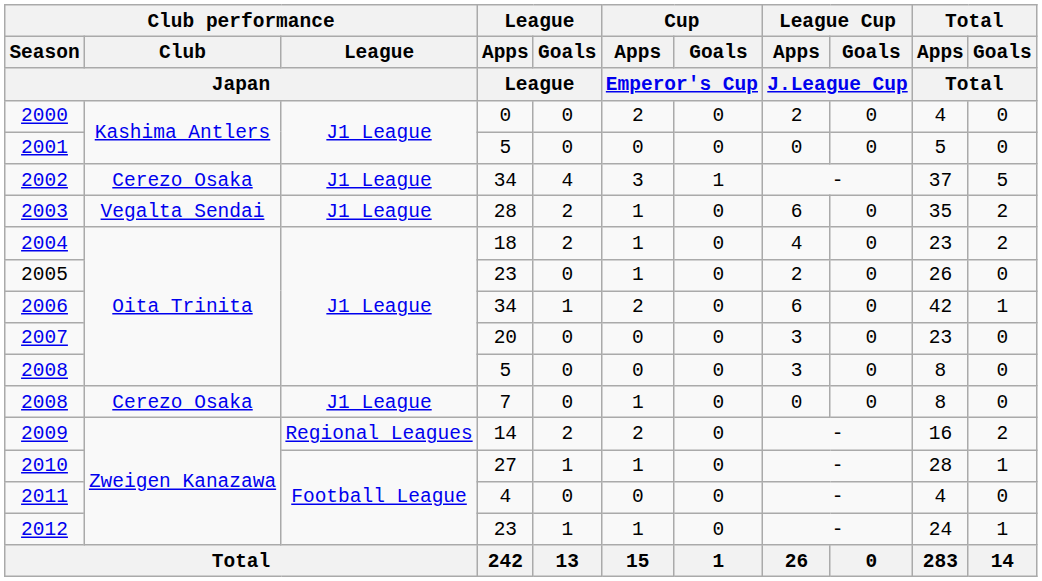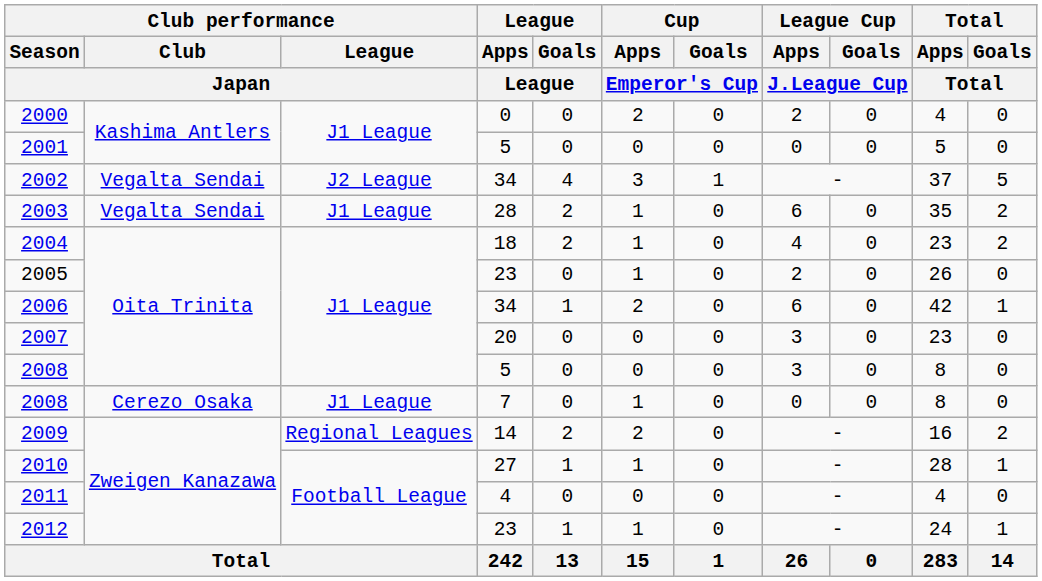 <table class="wikitable" style="text-align:center;">
 <tr>
 <th colspan=3>Club performance</th>
 <th colspan=2>League</th>
 <th colspan=2>Cup</th>
 <th colspan=2>League Cup</th>
 <th colspan=2>Total</th>
 </tr>
 <tr>
 <th>Season</th>
 <th>Club</th>
 <th>League</th>
 <th>Apps</th>
 <th>Goals</th>
 <th>Apps</th>
 <th>Goals</th>
 <th>Apps</th>
 <th>Goals</th>
 <th>Apps</th>
 <th>Goals</th>
 </tr>
 <tr>
 <th colspan=3>Japan</th>
 <th colspan=2>League</th>
 <th colspan=2><a href='#'>Emperor's Cup</a></th>
 <th colspan=2><a href='#'>J.League Cup</a></th>
 <th colspan=2>Total</th>
 </tr>
 <tr>
 <td><a href='#'>2000</a></td>
 <td rowspan="2"><a href='#'>Kashima Antlers</a></td>
 <td rowspan="2"><a href='#'>J1 League</a></td>
 <td>0</td>
 <td>0</td>
 <td>2</td>
 <td>0</td>
 <td>2</td>
 <td>0</td>
 <td>4</td>
 <td>0</td>
 </tr>
 <tr>
 <td><a href='#'>2001</a></td>
 <td>5</td>
 <td>0</td>
 <td>0</td>
 <td>0</td>
 <td>0</td>
 <td>0</td>
 <td>5</td>
 <td>0</td>
 </tr>
 <tr>
 <td><a href='#'>2002</a></td>
-<td><a href='#'>Cerezo Osaka</a></td>
-<td><a href='#'>J1 League</a></td>
+<td><a href='#'>Vegalta Sendai</a></td>
+<td><a href='#'>J2 League</a></td>
 <td>34</td>
 <td>4</td>
 <td>3</td>
 <td>1</td>
 <td colspan="2">-</td>
 <td>37</td>
 <td>5</td>
 </tr>
 <tr>
 <td><a href='#'>2003</a></td>
 <td><a href='#'>Vegalta Sendai</a></td>
 <td><a href='#'>J1 League</a></td>
 <td>28</td>
 <td>2</td>
 <td>1</td>
 <td>0</td>
 <td>6</td>
 <td>0</td>
 <td>35</td>
 <td>2</td>
 </tr>
 <tr>
 <td><a href='#'>2004</a></td>
 <td rowspan="5"><a href='#'>Oita Trinita</a></td>
 <td rowspan="5"><a href='#'>J1 League</a></td>
 <td>18</td>
 <td>2</td>
 <td>1</td>
 <td>0</td>
 <td>4</td>
 <td>0</td>
 <td>23</td>
 <td>2</td>
 </tr>
 <tr>
 <td>2005</td>
 <td>23</td>
 <td>0</td>
 <td>1</td>
 <td>0</td>
 <td>2</td>
 <td>0</td>
 <td>26</td>
 <td>0</td>
 </tr>
 <tr>
 <td><a href='#'>2006</a></td>
 <td>34</td>
 <td>1</td>
 <td>2</td>
 <td>0</td>
 <td>6</td>
 <td>0</td>
 <td>42</td>
 <td>1</td>
 </tr>
 <tr>
 <td><a href='#'>2007</a></td>
 <td>20</td>
 <td>0</td>
 <td>0</td>
 <td>0</td>
 <td>3</td>
 <td>0</td>
 <td>23</td>
 <td>0</td>
 </tr>
 <tr>
 <td><a href='#'>2008</a></td>
 <td>5</td>
 <td>0</td>
 <td>0</td>
 <td>0</td>
 <td>3</td>
 <td>0</td>
 <td>8</td>
 <td>0</td>
 </tr>
 <tr>
 <td><a href='#'>2008</a></td>
 <td><a href='#'>Cerezo Osaka</a></td>
 <td><a href='#'>J1 League</a></td>
 <td>7</td>
 <td>0</td>
 <td>1</td>
 <td>0</td>
 <td>0</td>
 <td>0</td>
 <td>8</td>
 <td>0</td>
 </tr>
 <tr>
 <td><a href='#'>2009</a></td>
 <td rowspan="4"><a href='#'>Zweigen Kanazawa</a></td>
 <td><a href='#'>Regional Leagues</a></td>
 <td>14</td>
 <td>2</td>
 <td>2</td>
 <td>0</td>
 <td colspan="2">-</td>
 <td>16</td>
 <td>2</td>
 </tr>
 <tr>
 <td><a href='#'>2010</a></td>
 <td rowspan="3"><a href='#'>Football League</a></td>
 <td>27</td>
 <td>1</td>
 <td>1</td>
 <td>0</td>
 <td colspan="2">-</td>
 <td>28</td>
 <td>1</td>
 </tr>
 <tr>
 <td><a href='#'>2011</a></td>
 <td>4</td>
 <td>0</td>
 <td>0</td>
 <td>0</td>
 <td colspan="2">-</td>
 <td>4</td>
 <td>0</td>
 </tr>
 <tr>
 <td><a href='#'>2012</a></td>
 <td>23</td>
 <td>1</td>
 <td>1</td>
 <td>0</td>
 <td colspan="2">-</td>
 <td>24</td>
 <td>1</td>
 </tr>
 <tr>
 <th colspan=3>Total</th>
 <th>242</th>
 <th>13</th>
 <th>15</th>
 <th>1</th>
 <th>26</th>
 <th>0</th>
 <th>283</th>
 <th>14</th>
 </tr>
 </table>
